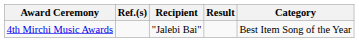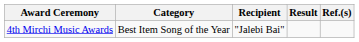 <table class="wikitable">
 <tr>
 <th>Award Ceremony</th>
-<th>Ref.(s)</th>
+<th>Category</th>
 <th>Recipient</th>
 <th>Result</th>
-<th>Category</th>
+<th>Ref.(s)</th>
 </tr>
 <tr>
 <td><a href='#'>4th Mirchi Music Awards</a></td>
-<td></td>
+<td>Best Item Song of the Year</td>
 <td>"Jalebi Bai"</td>
 <td></td>
-<td>Best Item Song of the Year</td>
+<td></td>
 </tr>
 </table>
